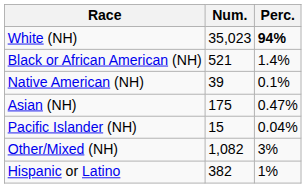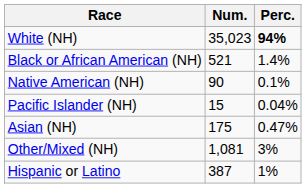 <table class="wikitable">
 <tr>
 <th>Race</th>
 <th>Num.</th>
 <th>Perc.</th>
 </tr>
 <tr>
 <td><a href='#'>White</a> (NH)</td>
 <td>35,023</td>
 <td><strong>94%</strong></td>
 </tr>
 <tr>
 <td><a href='#'>Black or African American</a> (NH)</td>
 <td>521</td>
 <td>1.4%</td>
 </tr>
 <tr>
 <td><a href='#'>Native American</a> (NH)</td>
-<td>39</td>
+<td>90</td>
 <td>0.1%</td>
+</tr>
+<tr>
+<td><a href='#'>Pacific Islander</a> (NH)</td>
+<td>15</td>
+<td>0.04%</td>
 </tr>
 <tr>
 <td><a href='#'>Asian</a> (NH)</td>
 <td>175</td>
 <td>0.47%</td>
 </tr>
 <tr>
-<td><a href='#'>Pacific Islander</a> (NH)</td>
-<td>15</td>
-<td>0.04%</td>
-</tr>
-<tr>
 <td><a href='#'>Other/Mixed</a> (NH)</td>
-<td>1,082</td>
+<td>1,081</td>
 <td>3%</td>
 </tr>
 <tr>
 <td><a href='#'>Hispanic</a> or <a href='#'>Latino</a></td>
-<td>382</td>
+<td>387</td>
 <td>1%</td>
 </tr>
 </table>
